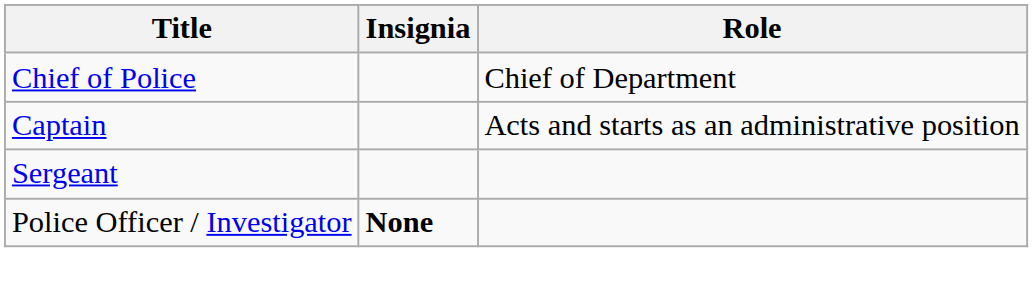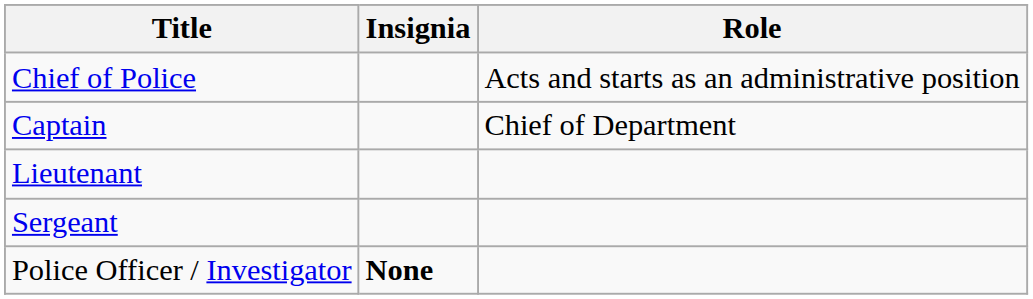 <table class="wikitable">
 <tr>
 <th>Title</th>
 <th>Insignia</th>
 <th>Role</th>
 </tr>
 <tr>
 <td><a href='#'>Chief of Police</a></td>
 <td></td>
-<td>Chief of Department</td>
+<td>Acts and starts as an administrative position</td>
 </tr>
 <tr>
 <td><a href='#'>Captain</a></td>
 <td></td>
-<td>Acts and starts as an administrative position</td>
+<td>Chief of Department</td>
+</tr>
+<tr>
+<td><a href='#'>Lieutenant</a></td>
+<td></td>
+<td></td>
 </tr>
 <tr>
 <td><a href='#'>Sergeant</a></td>
 <td></td>
 <td></td>
 </tr>
 <tr>
 <td>Police Officer / <a href='#'>Investigator</a></td>
 <td><strong>None</strong></td>
 <td></td>
 </tr>
 </table>
